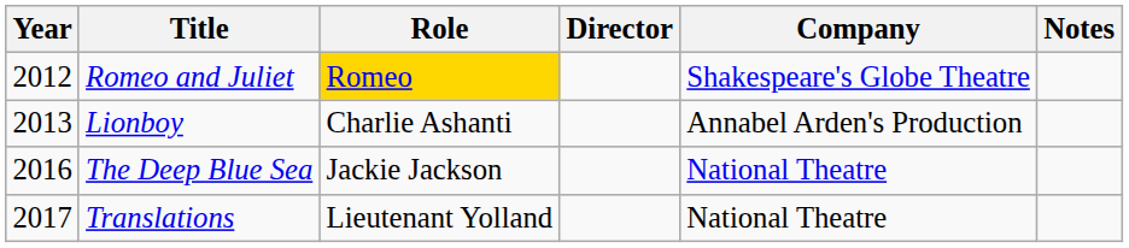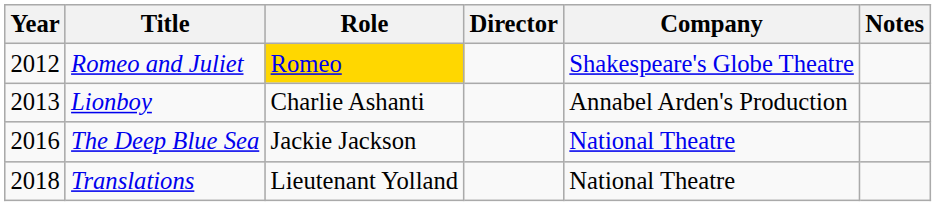 <table class="wikitable sortable">
 <tr>
 <th>Year</th>
 <th>Title</th>
 <th>Role</th>
 <th>Director</th>
 <th>Company</th>
 <th class="unsortable">Notes</th>
 </tr>
 <tr>
 <td>2012</td>
 <td><em><a href='#'>Romeo and Juliet</a></em></td>
 <td style="background: gold;"><a href='#'>Romeo</a></td>
 <td></td>
 <td><a href='#'>Shakespeare's Globe Theatre</a></td>
 <td></td>
 </tr>
 <tr>
 <td>2013</td>
 <td><em><a href='#'>Lionboy</a></em></td>
 <td>Charlie Ashanti</td>
 <td></td>
 <td>Annabel Arden's Production</td>
 <td></td>
 </tr>
 <tr>
 <td>2016</td>
 <td><em><a href='#'>The Deep Blue Sea</a></em></td>
 <td>Jackie Jackson</td>
 <td></td>
 <td><a href='#'>National Theatre</a></td>
 <td></td>
 </tr>
 <tr>
-<td>2017</td>
+<td>2018</td>
 <td><em><a href='#'>Translations</a></em></td>
 <td>Lieutenant Yolland</td>
 <td></td>
 <td>National Theatre</td>
 <td></td>
 </tr>
 </table>
